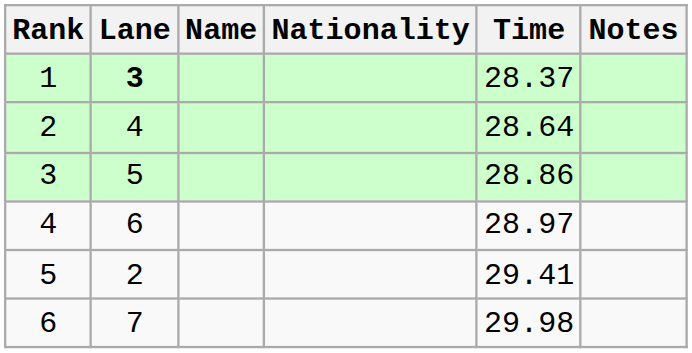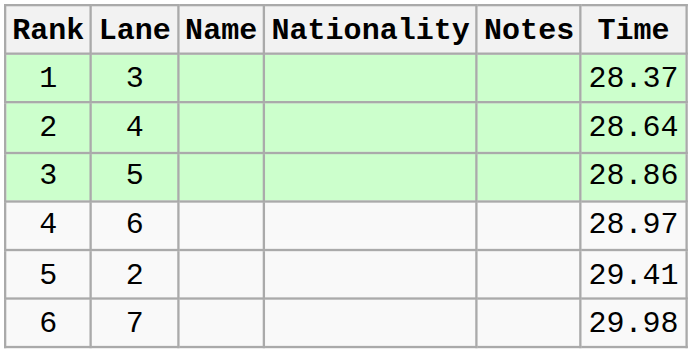 <table class="wikitable sortable" style="text-align:center">
 <tr>
 <th>Rank</th>
 <th>Lane</th>
 <th>Name</th>
 <th>Nationality</th>
+<th>Notes</th>
 <th>Time</th>
-<th>Notes</th>
 </tr>
 <tr bgcolor=ccffcc>
 <td>1</td>
-<td><strong>3</strong></td>
+<td>3</td>
 <td align=left></td>
 <td align=left></td>
+<td><strong></strong></td>
 <td>28.37</td>
-<td><strong></strong></td>
 </tr>
 <tr bgcolor=ccffcc>
 <td>2</td>
 <td>4</td>
 <td align=left></td>
 <td align=left></td>
+<td><strong></strong></td>
 <td>28.64</td>
-<td><strong></strong></td>
 </tr>
 <tr bgcolor=ccffcc>
 <td>3</td>
 <td>5</td>
 <td align=left></td>
 <td align=left></td>
+<td></td>
 <td>28.86</td>
-<td></td>
 </tr>
 <tr>
 <td>4</td>
 <td>6</td>
 <td align=left></td>
 <td align=left></td>
+<td></td>
 <td>28.97</td>
-<td></td>
 </tr>
 <tr>
 <td>5</td>
 <td>2</td>
 <td align=left></td>
 <td align=left></td>
+<td></td>
 <td>29.41</td>
-<td></td>
 </tr>
 <tr>
 <td>6</td>
 <td>7</td>
 <td align=left></td>
 <td align=left></td>
+<td></td>
 <td>29.98</td>
-<td></td>
 </tr>
 </table>
